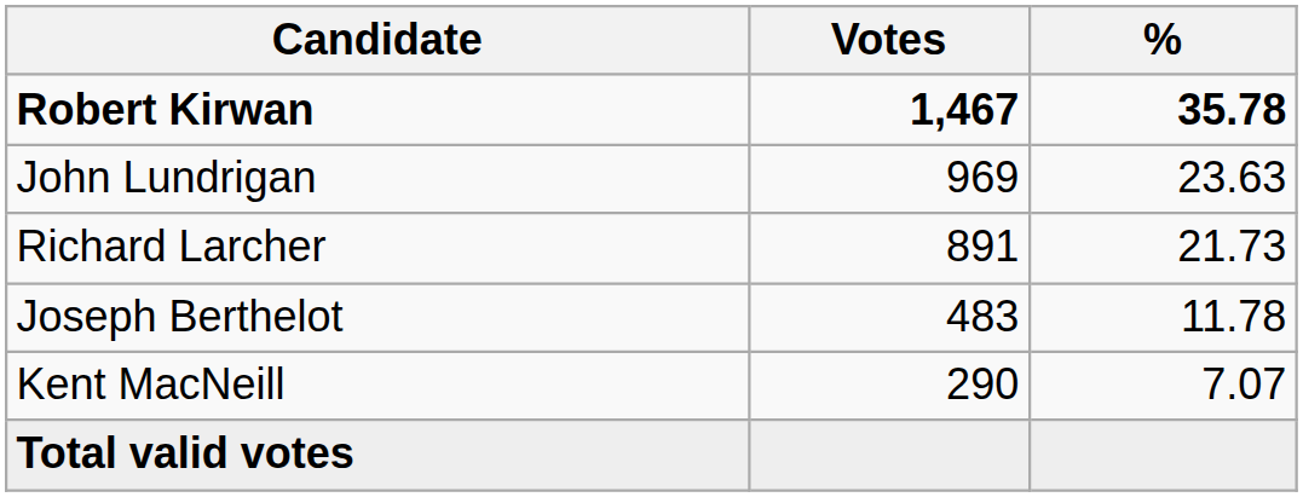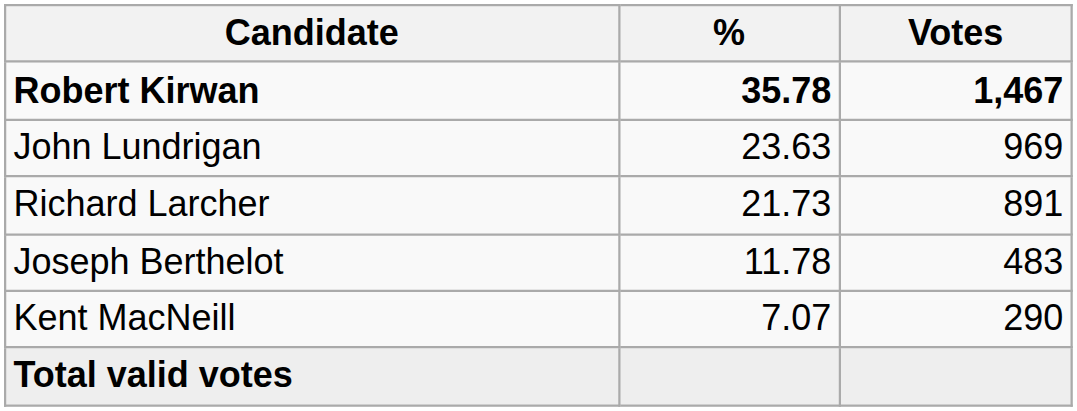 <table style="width:475px;" class="wikitable">
 <tr>
 <th align="center">Candidate</th>
+<th align="center">%</th>
 <th align="center">Votes</th>
-<th align="center">%</th>
 </tr>
 <tr>
 <td align="left"><strong>Robert Kirwan</strong></td>
+<td align="right"><strong>35.78</strong></td>
 <td align="right"><strong>1,467</strong></td>
-<td align="right"><strong>35.78</strong></td>
 </tr>
 <tr>
 <td align="left">John Lundrigan</td>
+<td align="right">23.63</td>
 <td align="right">969</td>
-<td align="right">23.63</td>
 </tr>
 <tr>
 <td align="left">Richard Larcher</td>
+<td align="right">21.73</td>
 <td align="right">891</td>
-<td align="right">21.73</td>
 </tr>
 <tr>
 <td align="left">Joseph Berthelot</td>
+<td align="right">11.78</td>
 <td align="right">483</td>
-<td align="right">11.78</td>
 </tr>
 <tr>
 <td align="left">Kent MacNeill</td>
+<td align="right">7.07</td>
 <td align="right">290</td>
-<td align="right">7.07</td>
 </tr>
 <tr bgcolor="#EEEEEE">
 <td align="left"><strong>Total valid votes</strong></td>
 <td align="right"></td>
 <td align="right"></td>
 </tr>
 </table>
